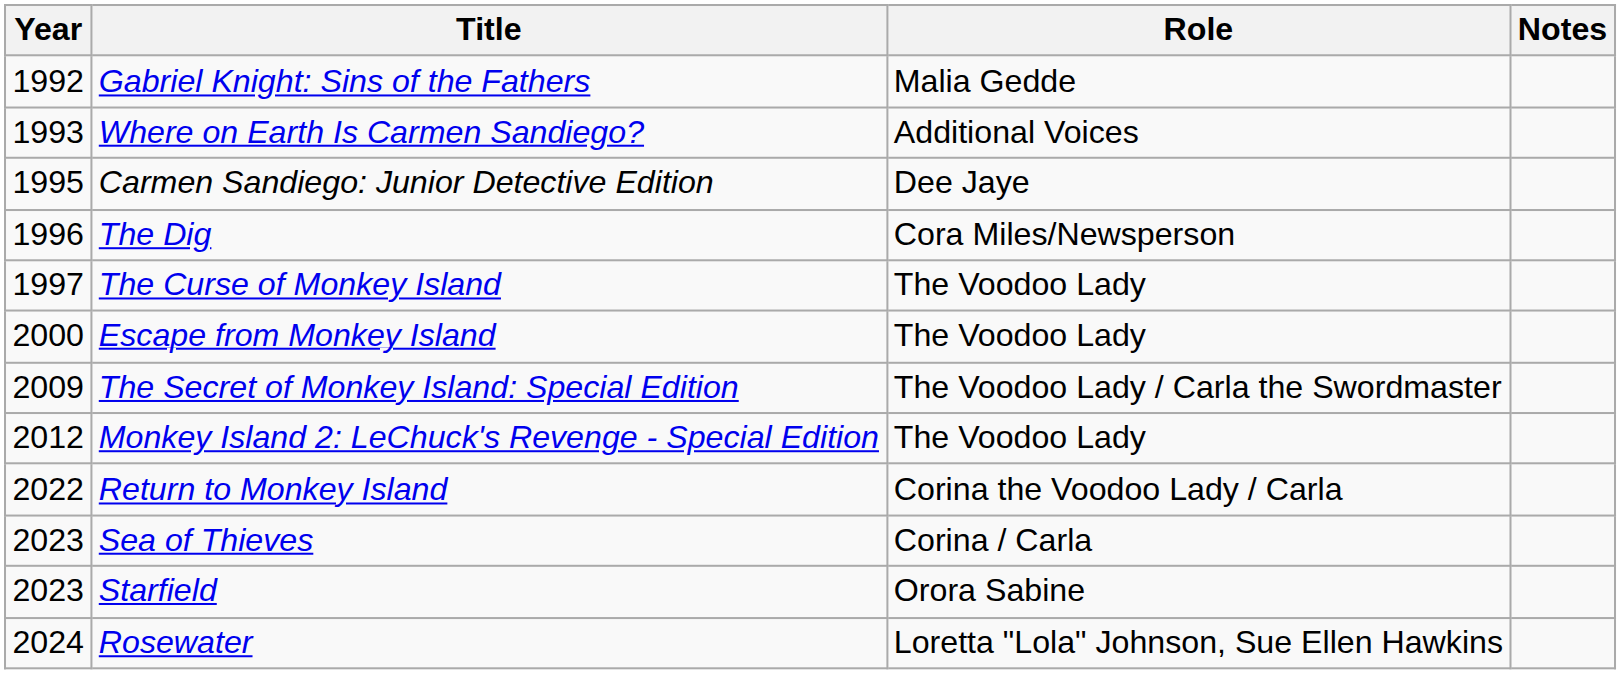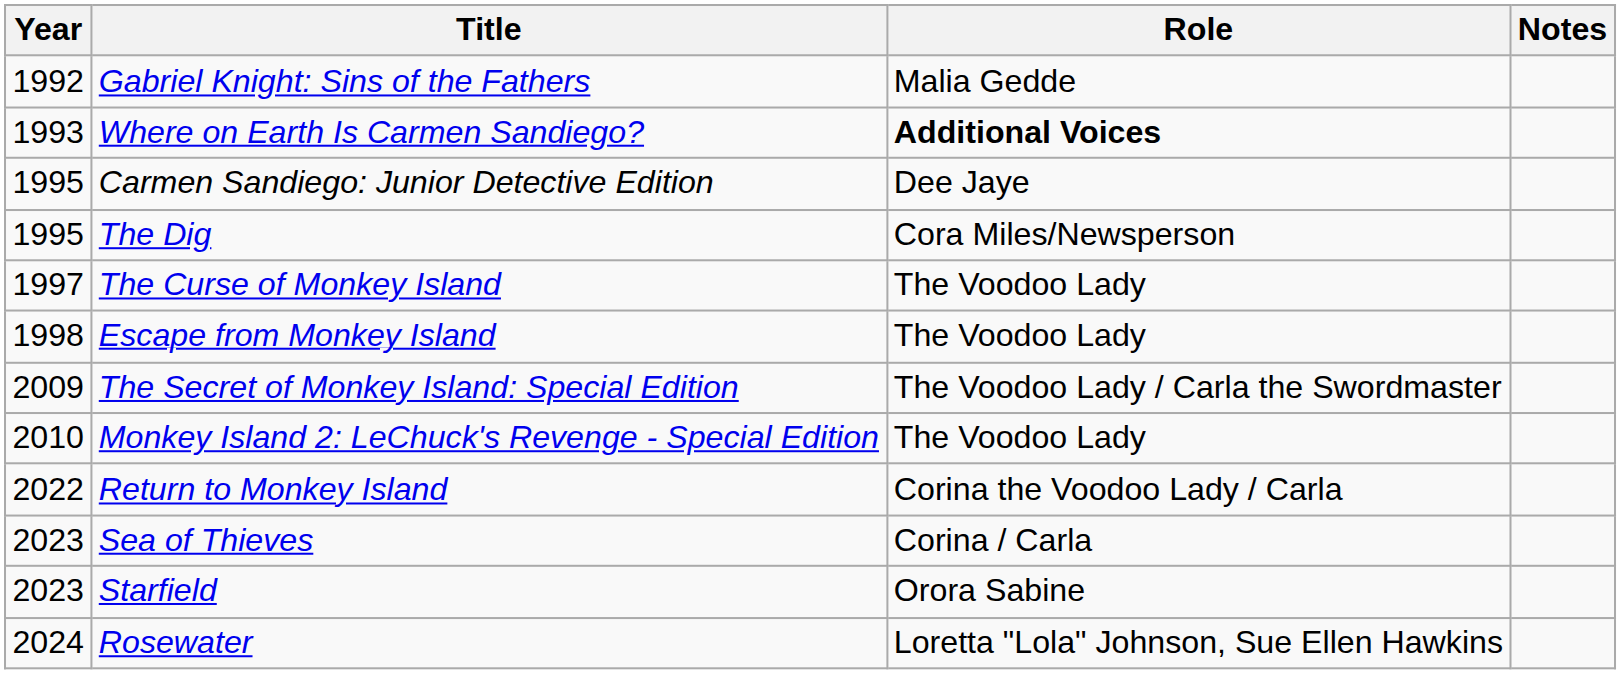 <table class="wikitable">
 <tr>
 <th>Year</th>
 <th>Title</th>
 <th>Role</th>
 <th>Notes</th>
 </tr>
 <tr>
 <td>1992</td>
 <td><em><a href='#'>Gabriel Knight: Sins of the Fathers</a></em></td>
 <td>Malia Gedde</td>
 <td></td>
 </tr>
 <tr>
 <td>1993</td>
 <td><em><a href='#'>Where on Earth Is Carmen Sandiego?</a></em></td>
-<td>Additional Voices</td>
+<td><strong>Additional Voices</strong></td>
 <td></td>
 </tr>
 <tr>
 <td>1995</td>
 <td><em>Carmen Sandiego: Junior Detective Edition</em></td>
 <td>Dee Jaye</td>
 <td></td>
 </tr>
 <tr>
-<td>1996</td>
+<td>1995</td>
 <td><em><a href='#'>The Dig</a></em></td>
 <td>Cora Miles/Newsperson</td>
 <td></td>
 </tr>
 <tr>
 <td>1997</td>
 <td><em><a href='#'>The Curse of Monkey Island</a></em></td>
 <td>The Voodoo Lady</td>
 <td></td>
 </tr>
 <tr>
-<td>2000</td>
+<td>1998</td>
 <td><em><a href='#'>Escape from Monkey Island</a></em></td>
 <td>The Voodoo Lady</td>
 <td></td>
 </tr>
 <tr>
 <td>2009</td>
 <td><em><a href='#'>The Secret of Monkey Island: Special Edition</a></em></td>
 <td>The Voodoo Lady / Carla the Swordmaster</td>
 <td></td>
 </tr>
 <tr>
-<td>2012</td>
+<td>2010</td>
 <td><em><a href='#'>Monkey Island 2: LeChuck's Revenge - Special Edition</a></em></td>
 <td>The Voodoo Lady</td>
 <td></td>
 </tr>
 <tr>
 <td>2022</td>
 <td><em><a href='#'>Return to Monkey Island</a></em></td>
 <td>Corina the Voodoo Lady / Carla</td>
 <td></td>
 </tr>
 <tr>
 <td>2023</td>
 <td><em><a href='#'>Sea of Thieves</a></em></td>
 <td>Corina / Carla</td>
 <td></td>
 </tr>
 <tr>
 <td>2023</td>
 <td><a href='#'><em>Starfield</em></a></td>
 <td>Orora Sabine</td>
 <td></td>
 </tr>
 <tr>
 <td>2024</td>
 <td><a href='#'><em>Rosewater</em></a></td>
 <td>Loretta "Lola" Johnson, Sue Ellen Hawkins</td>
 <td></td>
 </tr>
 </table>
